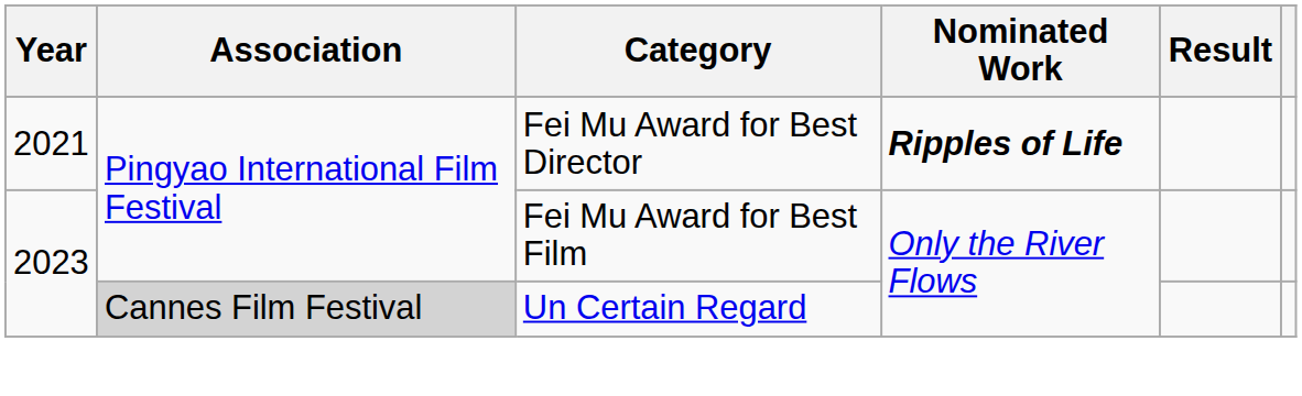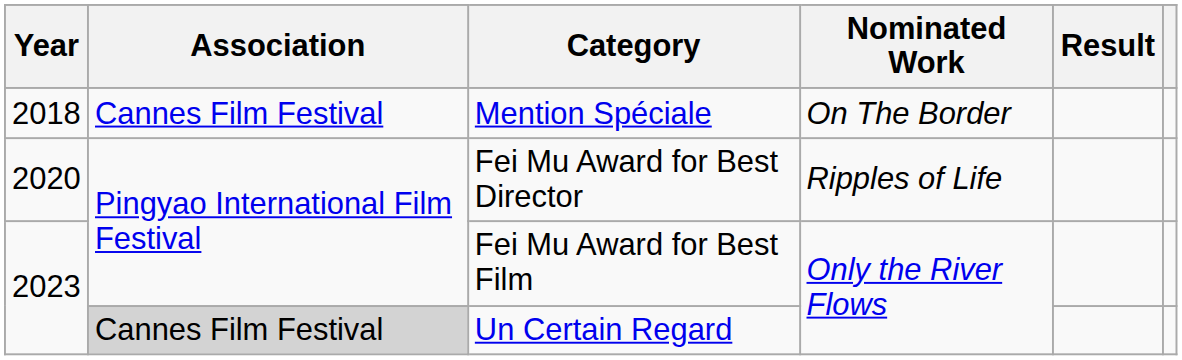 <table class="wikitable">
 <tr>
 <th>Year</th>
 <th>Association</th>
 <th>Category</th>
 <th>Nominated Work</th>
 <th>Result</th>
 <th scope="col"></th>
 </tr>
 <tr>
-<td>2021</td>
+<td>2018</td>
+<td><a href='#'>Cannes Film Festival</a></td>
+<td><a href='#'>Mention Spéciale</a></td>
+<td><em>On The Border</em></td>
+<td></td>
+<td></td>
+</tr>
+<tr>
+<td>2020</td>
 <td rowspan=2><a href='#'>Pingyao International Film Festival</a></td>
 <td>Fei Mu Award for Best Director</td>
-<td><strong><em>Ripples of Life</em></strong></td>
+<td><em>Ripples of Life</em></td>
 <td></td>
 <td></td>
 </tr>
 <tr>
 <td rowspan=2>2023</td>
 <td>Fei Mu Award for Best Film</td>
 <td rowspan=2><em><a href='#'>Only the River Flows</a></em></td>
 <td></td>
 <td></td>
 </tr>
 <tr>
 <td style="background: lightgrey;">Cannes Film Festival</td>
 <td><a href='#'>Un Certain Regard</a></td>
 <td></td>
 <td></td>
 </tr>
 </table>
